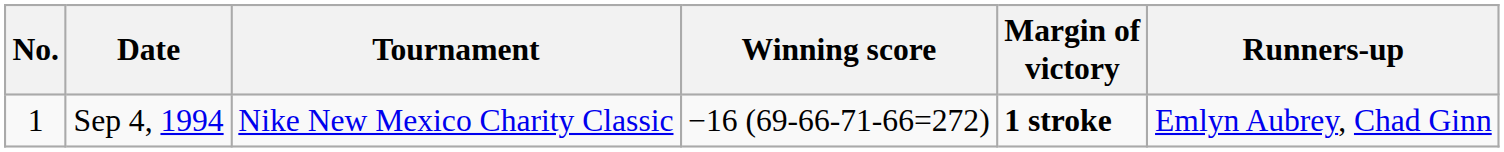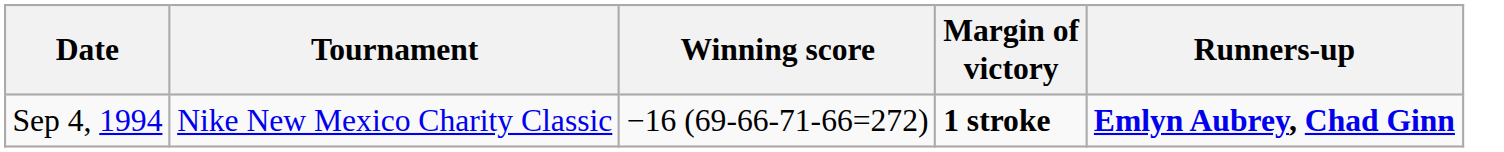 <table class="wikitable" style="font-size:95%;">
 <tr>
-<th>No.</th>
 <th>Date</th>
 <th>Tournament</th>
 <th>Winning score</th>
 <th>Margin of<br>victory</th>
 <th>Runners-up</th>
 </tr>
 <tr>
-<td align=center>1</td>
 <td align=right>Sep 4, <a href='#'>1994</a></td>
 <td><a href='#'>Nike New Mexico Charity Classic</a></td>
 <td>−16 (69-66-71-66=272)</td>
 <td><strong>1 stroke</strong></td>
-<td> <a href='#'>Emlyn Aubrey</a>,  <a href='#'>Chad Ginn</a></td>
+<td><strong> <a href='#'>Emlyn Aubrey</a>,  <a href='#'>Chad Ginn</a></strong></td>
 </tr>
 </table>
